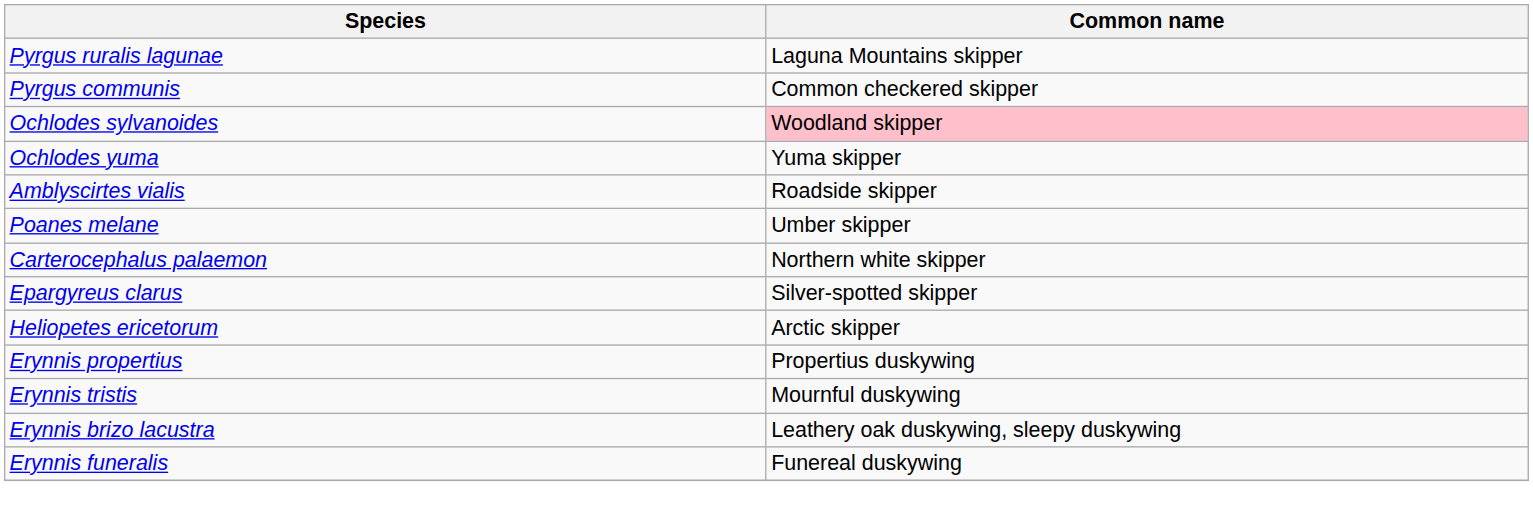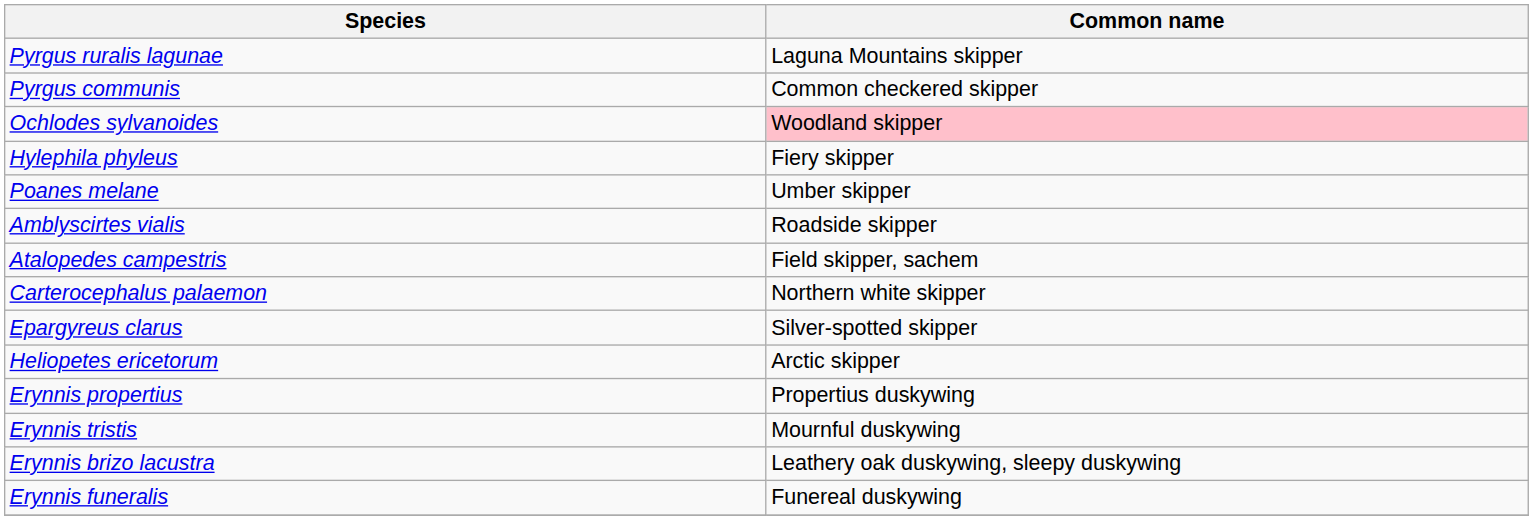 <table width=90% class="wikitable">
 <tr>
 <th width=25%>Species</th>
 <th width=25%>Common name</th>
 </tr>
 <tr>
 <td><em><a href='#'>Pyrgus ruralis lagunae</a></em></td>
 <td>Laguna Mountains skipper</td>
 </tr>
 <tr>
 <td><em><a href='#'>Pyrgus communis</a></em></td>
 <td>Common checkered skipper</td>
 </tr>
 <tr>
 <td><em><a href='#'>Ochlodes sylvanoides</a></em></td>
 <td style="background: pink;">Woodland skipper</td>
 </tr>
 <tr>
-<td><em><a href='#'>Ochlodes yuma</a></em></td>
-<td>Yuma skipper</td>
+<td><em><a href='#'>Hylephila phyleus</a></em></td>
+<td>Fiery skipper</td>
+</tr>
+<tr>
+<td><em><a href='#'>Poanes melane</a></em></td>
+<td>Umber skipper</td>
 </tr>
 <tr>
 <td><em><a href='#'>Amblyscirtes vialis</a></em></td>
 <td>Roadside skipper</td>
 </tr>
 <tr>
-<td><em><a href='#'>Poanes melane</a></em></td>
-<td>Umber skipper</td>
+<td><em><a href='#'>Atalopedes campestris</a></em></td>
+<td>Field skipper, sachem</td>
 </tr>
 <tr>
 <td><em><a href='#'>Carterocephalus palaemon</a></em></td>
 <td>Northern white skipper</td>
 </tr>
 <tr>
 <td><em><a href='#'>Epargyreus clarus</a></em></td>
 <td>Silver-spotted skipper</td>
 </tr>
 <tr>
 <td><em><a href='#'>Heliopetes ericetorum</a></em></td>
 <td>Arctic skipper</td>
 </tr>
 <tr>
 <td><em><a href='#'>Erynnis propertius</a></em></td>
 <td>Propertius duskywing</td>
 </tr>
 <tr>
 <td><em><a href='#'>Erynnis tristis</a></em></td>
 <td>Mournful duskywing</td>
 </tr>
 <tr>
 <td><em><a href='#'>Erynnis brizo lacustra</a></em></td>
 <td>Leathery oak duskywing, sleepy duskywing</td>
 </tr>
 <tr>
 <td><em><a href='#'>Erynnis funeralis</a></em></td>
 <td>Funereal duskywing</td>
 </tr>
 <tr>
 </tr>
 </table>
